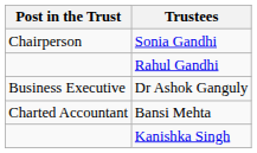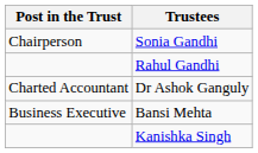 <table class="wikitable">
 <tr>
 <th>Post in the Trust</th>
 <th>Trustees</th>
 </tr>
 <tr>
 <td>Chairperson</td>
 <td><a href='#'>Sonia Gandhi</a></td>
 </tr>
 <tr>
 <td></td>
 <td><a href='#'>Rahul Gandhi</a></td>
 </tr>
 <tr>
-<td>Business Executive</td>
+<td>Charted Accountant</td>
 <td>Dr Ashok Ganguly</td>
 </tr>
 <tr>
-<td>Charted Accountant</td>
+<td>Business Executive</td>
 <td>Bansi Mehta</td>
 </tr>
 <tr>
 <td></td>
 <td><a href='#'>Kanishka Singh</a></td>
 </tr>
 </table>
